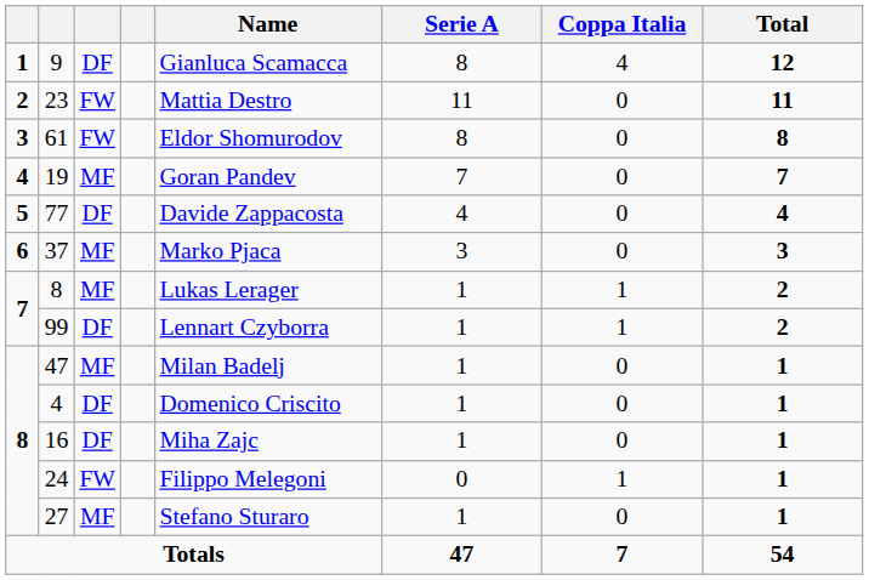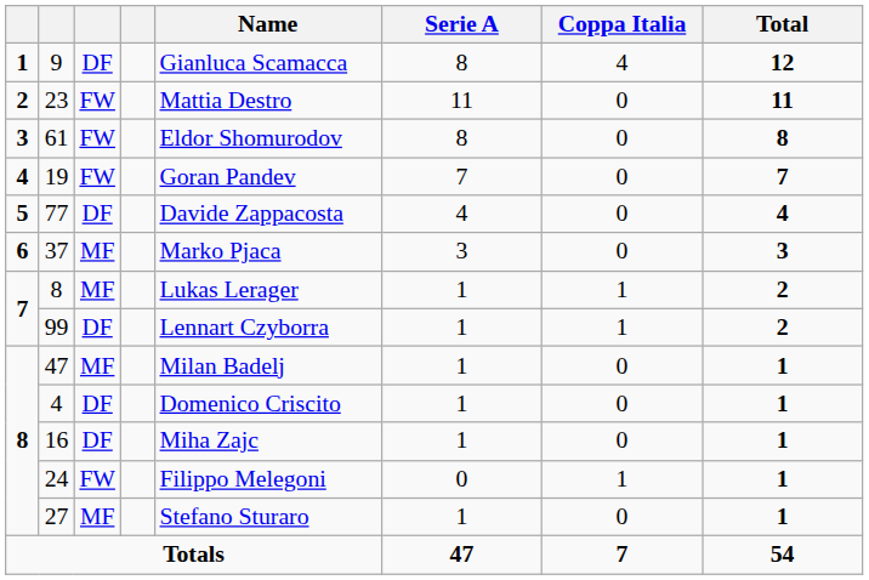 <table class="wikitable" style="text-align:center">
 <tr>
 <th width=15></th>
 <th width=15></th>
 <th width=15></th>
 <th width=15></th>
 <th width=145>Name</th>
 <th width=100><a href='#'>Serie A</a></th>
 <th width=100><a href='#'>Coppa Italia</a></th>
 <th width=100>Total</th>
 </tr>
 <tr>
 <td><strong>1</strong></td>
 <td>9</td>
 <td><a href='#'>DF</a></td>
 <td></td>
 <td align=left><a href='#'>Gianluca Scamacca</a></td>
 <td>8</td>
 <td>4</td>
 <td><strong>12</strong></td>
 </tr>
 <tr>
 <td><strong>2</strong></td>
 <td>23</td>
 <td><a href='#'>FW</a></td>
 <td></td>
 <td align=left><a href='#'>Mattia Destro</a></td>
 <td>11</td>
 <td>0</td>
 <td><strong>11</strong></td>
 </tr>
 <tr>
 <td><strong>3</strong></td>
 <td>61</td>
 <td><a href='#'>FW</a></td>
 <td></td>
 <td align=left><a href='#'>Eldor Shomurodov</a></td>
 <td>8</td>
 <td>0</td>
 <td><strong>8</strong></td>
 </tr>
 <tr>
 <td><strong>4</strong></td>
 <td>19</td>
-<td><a href='#'>MF</a></td>
+<td><a href='#'>FW</a></td>
 <td></td>
 <td align=left><a href='#'>Goran Pandev</a></td>
 <td>7</td>
 <td>0</td>
 <td><strong>7</strong></td>
 </tr>
 <tr>
 <td><strong>5</strong></td>
 <td>77</td>
 <td><a href='#'>DF</a></td>
 <td></td>
 <td align=left><a href='#'>Davide Zappacosta</a></td>
 <td>4</td>
 <td>0</td>
 <td><strong>4</strong></td>
 </tr>
 <tr>
 <td><strong>6</strong></td>
 <td>37</td>
 <td><a href='#'>MF</a></td>
 <td></td>
 <td align=left><a href='#'>Marko Pjaca</a></td>
 <td>3</td>
 <td>0</td>
 <td><strong>3</strong></td>
 </tr>
 <tr>
 <td rowspan=2><strong>7</strong></td>
 <td>8</td>
 <td><a href='#'>MF</a></td>
 <td></td>
 <td align=left><a href='#'>Lukas Lerager</a></td>
 <td>1</td>
 <td>1</td>
 <td><strong>2</strong></td>
 </tr>
 <tr>
 <td>99</td>
 <td><a href='#'>DF</a></td>
 <td></td>
 <td align=left><a href='#'>Lennart Czyborra</a></td>
 <td>1</td>
 <td>1</td>
 <td><strong>2</strong></td>
 </tr>
 <tr>
 <td rowspan=5><strong>8</strong></td>
 <td>47</td>
 <td><a href='#'>MF</a></td>
 <td></td>
 <td align=left><a href='#'>Milan Badelj</a></td>
 <td>1</td>
 <td>0</td>
 <td><strong>1</strong></td>
 </tr>
 <tr>
 <td>4</td>
 <td><a href='#'>DF</a></td>
 <td></td>
 <td align=left><a href='#'>Domenico Criscito</a></td>
 <td>1</td>
 <td>0</td>
 <td><strong>1</strong></td>
 </tr>
 <tr>
 <td>16</td>
 <td><a href='#'>DF</a></td>
 <td></td>
 <td align=left><a href='#'>Miha Zajc</a></td>
 <td>1</td>
 <td>0</td>
 <td><strong>1</strong></td>
 </tr>
 <tr>
 <td>24</td>
 <td><a href='#'>FW</a></td>
 <td></td>
 <td align=left><a href='#'>Filippo Melegoni</a></td>
 <td>0</td>
 <td>1</td>
 <td><strong>1</strong></td>
 </tr>
 <tr>
 <td>27</td>
 <td><a href='#'>MF</a></td>
 <td></td>
 <td align=left><a href='#'>Stefano Sturaro</a></td>
 <td>1</td>
 <td>0</td>
 <td><strong>1</strong></td>
 </tr>
 <tr>
 <td colspan=5><strong>Totals</strong></td>
 <td><strong>47</strong></td>
 <td><strong>7</strong></td>
 <td><strong>54</strong></td>
 </tr>
 </table>
